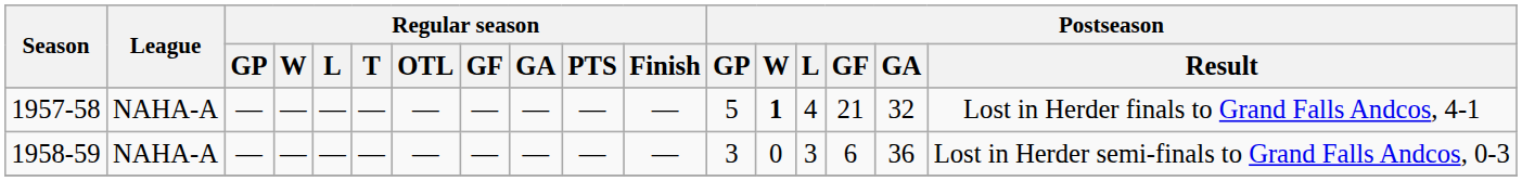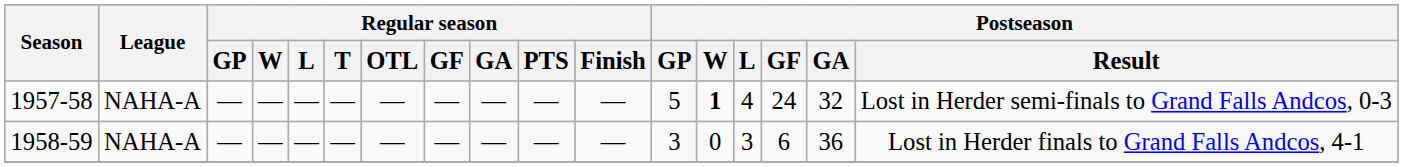 <table class="wikitable plainrowheaders"  style="text-align: center; font-size: 95%">
 <tr align="center" style="font-size: small; font-weight:bold; background-color:#dddddd; padding:5px;">
 <th rowspan="2" scope="col">Season</th>
 <th rowspan="2" scope="col">League</th>
 <th colspan="9">Regular season</th>
 <th colspan="9">Postseason</th>
 </tr>
 <tr>
 <th scope="col">GP</th>
 <th scope="col">W</th>
 <th scope="col">L</th>
 <th scope="col">T</th>
 <th scope="col">OTL</th>
 <th scope="col">GF</th>
 <th scope="col">GA</th>
 <th scope="col">PTS</th>
 <th scope="col">Finish</th>
 <th scope="col">GP</th>
 <th scope="col">W</th>
 <th scope="col">L</th>
 <th scope="col">GF</th>
 <th scope="col">GA</th>
 <th scope="col">Result</th>
 </tr>
 <tr>
 <td scope="row">1957-58</td>
 <td>NAHA-A</td>
 <td>—</td>
 <td>—</td>
 <td>—</td>
 <td>—</td>
 <td>—</td>
 <td>—</td>
 <td>—</td>
 <td>—</td>
 <td>—</td>
 <td>5</td>
 <td><strong>1</strong></td>
 <td>4</td>
-<td>21</td>
+<td>24</td>
 <td>32</td>
-<td>Lost in Herder finals to <a href='#'>Grand Falls Andcos</a>, 4-1</td>
+<td>Lost in Herder semi-finals to <a href='#'>Grand Falls Andcos</a>, 0-3</td>
 </tr>
 <tr>
 <td scope="row">1958-59</td>
 <td>NAHA-A</td>
 <td>—</td>
 <td>—</td>
 <td>—</td>
 <td>—</td>
 <td>—</td>
 <td>—</td>
 <td>—</td>
 <td>—</td>
 <td>—</td>
 <td>3</td>
 <td>0</td>
 <td>3</td>
 <td>6</td>
 <td>36</td>
-<td>Lost in Herder semi-finals to <a href='#'>Grand Falls Andcos</a>, 0-3</td>
+<td>Lost in Herder finals to <a href='#'>Grand Falls Andcos</a>, 4-1</td>
 </tr>
 <tr>
 </tr>
 </table>
